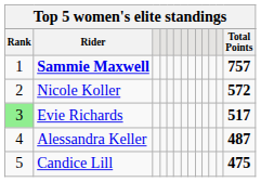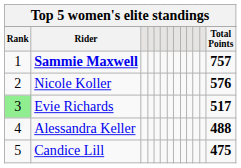 <table class="wikitable sortable">
 <tr>
 <th colspan=29 align="center"><strong>Top 5 women's elite standings</strong></th>
 </tr>
 <tr>
 </tr>
 <tr style="font-size:8pt;font-weight:bold">
 <th align="center">Rank</th>
 <th align="center">Rider</th>
 <th class=unsortable style="background:#E5E4E2;"><small></small></th>
 <th class=unsortable style="background:#E5E4E2;"><small></small></th>
 <th class=unsortable style="background:#E5E4E2;"><small></small></th>
 <th class=unsortable style="background:#E5E4E2;"><small></small></th>
 <th class=unsortable style="background:#E5E4E2;"><small></small></th>
 <th class=unsortable style="background:#E5E4E2;"><small></small></th>
 <th class=unsortable style="background:#E5E4E2;"><small></small></th>
 <th class=unsortable style="background:#E5E4E2;"><small></small></th>
 <th class=unsortable style="background:#E5E4E2;"><small></small></th>
 <th class=unsortable style="background:#E5E4E2;"><small></small></th>
 <th align="center">Total<br>Points</th>
 </tr>
 <tr>
 <td align=center>1</td>
 <td> <strong><a href='#'>Sammie Maxwell</a></strong></td>
 <td align=center></td>
 <td align=center></td>
 <td align=center></td>
 <td align=center></td>
 <td align=center></td>
 <td align=center></td>
 <td align=center></td>
 <td align=center></td>
 <td align=center></td>
 <td align=center></td>
 <td align=center><strong>757</strong></td>
 </tr>
 <tr>
 <td align=center>2</td>
 <td> <a href='#'>Nicole Koller</a></td>
 <td align=center></td>
 <td align=center></td>
 <td align=center></td>
 <td align=center></td>
 <td align=center></td>
 <td align=center></td>
 <td align=center></td>
 <td align=center></td>
 <td align=center></td>
 <td align=center></td>
-<td align=center><strong>572</strong></td>
+<td align=center><strong>576</strong></td>
 </tr>
 <tr>
 <td align=center style="background: lightgreen;">3</td>
 <td> <a href='#'>Evie Richards</a></td>
 <td align=center></td>
 <td align=center></td>
 <td align=center></td>
 <td align=center></td>
 <td align=center></td>
 <td align=center></td>
 <td align=center></td>
 <td align=center></td>
 <td align=center></td>
 <td align=center></td>
 <td align=center><strong>517</strong></td>
 </tr>
 <tr>
 <td align=center>4</td>
 <td> <a href='#'>Alessandra Keller</a></td>
 <td align=center></td>
 <td align=center></td>
 <td align=center></td>
 <td align=center></td>
 <td align=center></td>
 <td align=center></td>
 <td align=center></td>
 <td align=center></td>
 <td align=center></td>
 <td align=center></td>
-<td align=center><strong>487</strong></td>
+<td align=center><strong>488</strong></td>
 </tr>
 <tr>
 <td align=center>5</td>
 <td> <a href='#'>Candice Lill</a></td>
 <td align=center></td>
 <td align=center></td>
 <td align=center></td>
 <td align=center></td>
 <td align=center></td>
 <td align=center></td>
 <td align=center></td>
 <td align=center></td>
 <td align=center></td>
 <td align=center></td>
 <td align=center><strong>475</strong><br></td>
 </tr>
 </table>
